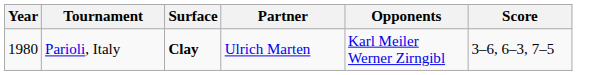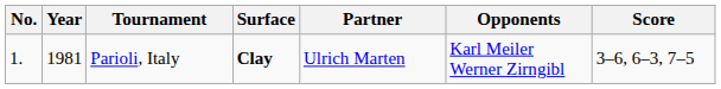 <table class="sortable wikitable" style=font-size:97%>
 <tr>
+<th style="width:25px">No.</th>
 <th style="width:30px">Year</th>
 <th style="width:120px">Tournament</th>
 <th style="width:50px">Surface</th>
 <th style="width:120px">Partner</th>
 <th style="width:120px">Opponents</th>
 <th style="width:100px" class="unsortable">Score</th>
 </tr>
 <tr>
-<td>1980</td>
+<td>1.</td>
+<td>1981</td>
 <td><a href='#'>Parioli</a>, Italy</td>
 <td><strong>Clay</strong></td>
 <td> <a href='#'>Ulrich Marten</a></td>
 <td> <a href='#'>Karl Meiler</a><br> <a href='#'>Werner Zirngibl</a></td>
 <td>3–6, 6–3, 7–5</td>
 </tr>
 </table>
